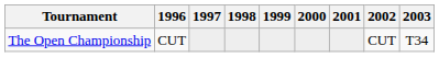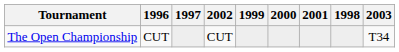 <table class="wikitable" style="font-size:95%;text-align:center;">
 <tr>
 <th>Tournament</th>
 <th>1996</th>
 <th>1997</th>
-<th>1998</th>
+<th>2002</th>
 <th>1999</th>
 <th>2000</th>
 <th>2001</th>
-<th>2002</th>
+<th>1998</th>
 <th>2003</th>
 </tr>
 <tr>
 <td align=left><a href='#'>The Open Championship</a></td>
 <td>CUT</td>
 <td style="background:#eeeeee;"></td>
+<td>CUT</td>
 <td style="background:#eeeeee;"></td>
 <td style="background:#eeeeee;"></td>
 <td style="background:#eeeeee;"></td>
 <td style="background:#eeeeee;"></td>
-<td>CUT</td>
 <td>T34</td>
 </tr>
 </table>
